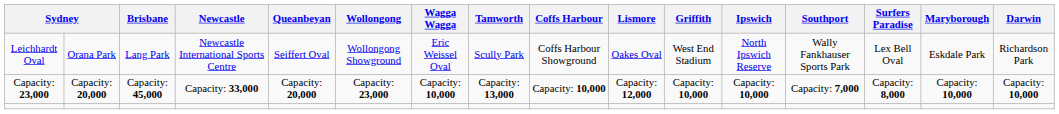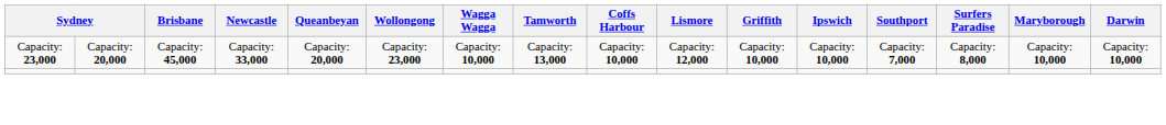 <table class="wikitable" style="text-align:center">
 <tr>
 <th colspan=2><a href='#'>Sydney</a></th>
 <th><a href='#'>Brisbane</a></th>
 <th><a href='#'>Newcastle</a></th>
 <th><a href='#'>Queanbeyan</a></th>
 <th><a href='#'>Wollongong</a></th>
 <th><a href='#'>Wagga Wagga</a></th>
 <th><a href='#'>Tamworth</a></th>
 <th><a href='#'>Coffs Harbour</a></th>
 <th><a href='#'>Lismore</a></th>
 <th><a href='#'>Griffith</a></th>
 <th><a href='#'>Ipswich</a></th>
 <th><a href='#'>Southport</a></th>
 <th><a href='#'>Surfers Paradise</a></th>
 <th><a href='#'>Maryborough</a></th>
 <th><a href='#'>Darwin</a></th>
-</tr>
-<tr>
-<td><a href='#'>Leichhardt Oval</a></td>
-<td><a href='#'>Orana Park</a></td>
-<td><a href='#'>Lang Park</a></td>
-<td><a href='#'>Newcastle International Sports Centre</a></td>
-<td><a href='#'>Seiffert Oval</a></td>
-<td><a href='#'>Wollongong Showground</a></td>
-<td><a href='#'>Eric Weissel Oval</a></td>
-<td><a href='#'>Scully Park</a></td>
-<td>Coffs Harbour Showground</td>
-<td><a href='#'>Oakes Oval</a></td>
-<td>West End Stadium</td>
-<td><a href='#'>North Ipswich Reserve</a></td>
-<td>Wally Fankhauser Sports Park</td>
-<td>Lex Bell Oval</td>
-<td>Eskdale Park</td>
-<td>Richardson Park</td>
 </tr>
 <tr>
 <td>Capacity: <strong>23,000</strong></td>
 <td>Capacity: <strong>20,000</strong></td>
 <td>Capacity: <strong>45,000</strong></td>
 <td>Capacity: <strong>33,000</strong></td>
 <td>Capacity: <strong>20,000</strong></td>
 <td>Capacity: <strong>23,000</strong></td>
 <td>Capacity: <strong>10,000</strong></td>
 <td>Capacity: <strong>13,000</strong></td>
 <td>Capacity: <strong>10,000</strong></td>
 <td>Capacity: <strong>12,000</strong></td>
 <td>Capacity: <strong>10,000</strong></td>
 <td>Capacity: <strong>10,000</strong></td>
 <td>Capacity: <strong>7,000</strong></td>
 <td>Capacity: <strong>8,000</strong></td>
 <td>Capacity: <strong>10,000</strong></td>
 <td>Capacity: <strong>10,000</strong></td>
 </tr>
 <tr>
 <td></td>
 <td></td>
 <td></td>
 <td></td>
 <td></td>
 <td></td>
 <td></td>
 <td></td>
 <td></td>
 <td></td>
 <td></td>
 <td></td>
 <td></td>
 <td></td>
 <td></td>
 <td></td>
 </tr>
 </table>
